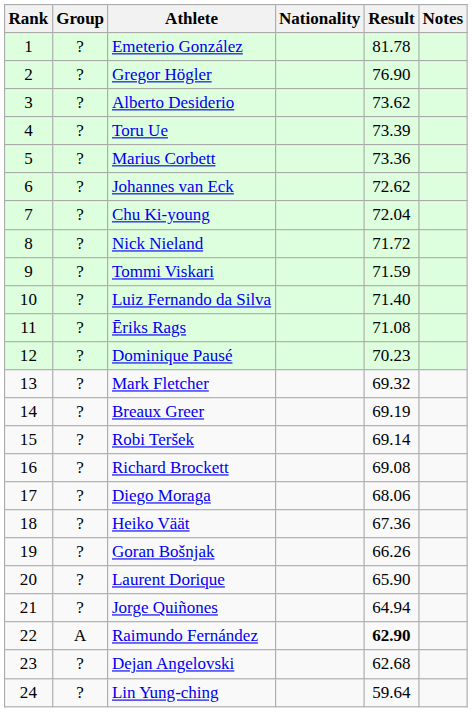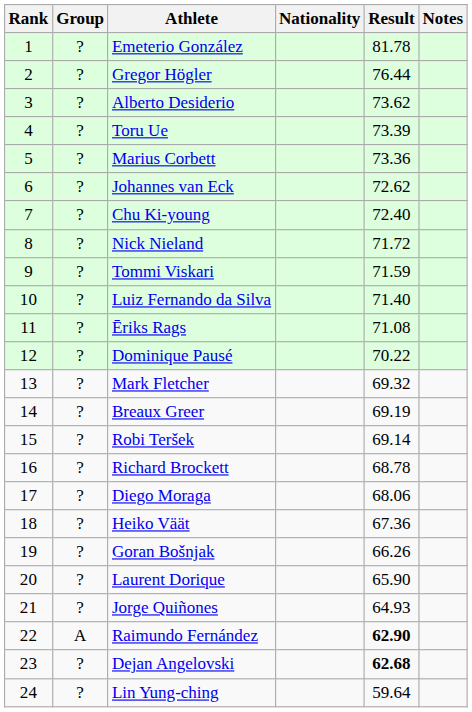 <table class="wikitable sortable" style="text-align:center;font-size:95%">
 <tr>
 <th>Rank</th>
 <th>Group</th>
 <th>Athlete</th>
 <th>Nationality</th>
 <th>Result</th>
 <th>Notes</th>
 </tr>
 <tr bgcolor=ddffdd>
 <td>1</td>
 <td>?</td>
 <td align="left"><a href='#'>Emeterio González</a></td>
 <td align=left></td>
 <td>81.78</td>
 <td></td>
 </tr>
 <tr bgcolor=ddffdd>
 <td>2</td>
 <td>?</td>
 <td align="left"><a href='#'>Gregor Högler</a></td>
 <td align=left></td>
-<td>76.90</td>
+<td>76.44</td>
 <td></td>
 </tr>
 <tr bgcolor=ddffdd>
 <td>3</td>
 <td>?</td>
 <td align="left"><a href='#'>Alberto Desiderio</a></td>
 <td align=left></td>
 <td>73.62</td>
 <td></td>
 </tr>
 <tr bgcolor=ddffdd>
 <td>4</td>
 <td>?</td>
 <td align="left"><a href='#'>Toru Ue</a></td>
 <td align=left></td>
 <td>73.39</td>
 <td></td>
 </tr>
 <tr bgcolor=ddffdd>
 <td>5</td>
 <td>?</td>
 <td align="left"><a href='#'>Marius Corbett</a></td>
 <td align=left></td>
 <td>73.36</td>
 <td></td>
 </tr>
 <tr bgcolor=ddffdd>
 <td>6</td>
 <td>?</td>
 <td align="left"><a href='#'>Johannes van Eck</a></td>
 <td align=left></td>
 <td>72.62</td>
 <td></td>
 </tr>
 <tr bgcolor=ddffdd>
 <td>7</td>
 <td>?</td>
 <td align="left"><a href='#'>Chu Ki-young</a></td>
 <td align=left></td>
-<td>72.04</td>
+<td>72.40</td>
 <td></td>
 </tr>
 <tr bgcolor=ddffdd>
 <td>8</td>
 <td>?</td>
 <td align="left"><a href='#'>Nick Nieland</a></td>
 <td align=left></td>
 <td>71.72</td>
 <td></td>
 </tr>
 <tr bgcolor=ddffdd>
 <td>9</td>
 <td>?</td>
 <td align="left"><a href='#'>Tommi Viskari</a></td>
 <td align=left></td>
 <td>71.59</td>
 <td></td>
 </tr>
 <tr bgcolor=ddffdd>
 <td>10</td>
 <td>?</td>
 <td align="left"><a href='#'>Luiz Fernando da Silva</a></td>
 <td align=left></td>
 <td>71.40</td>
 <td></td>
 </tr>
 <tr bgcolor=ddffdd>
 <td>11</td>
 <td>?</td>
 <td align="left"><a href='#'>Ēriks Rags</a></td>
 <td align=left></td>
 <td>71.08</td>
 <td></td>
 </tr>
 <tr bgcolor=ddffdd>
 <td>12</td>
 <td>?</td>
 <td align=left><a href='#'>Dominique Pausé</a></td>
 <td align=left></td>
-<td>70.23</td>
+<td>70.22</td>
 <td></td>
 </tr>
 <tr>
 <td>13</td>
 <td>?</td>
 <td align="left"><a href='#'>Mark Fletcher</a></td>
 <td align=left></td>
 <td>69.32</td>
 <td></td>
 </tr>
 <tr>
 <td>14</td>
 <td>?</td>
 <td align="left"><a href='#'>Breaux Greer</a></td>
 <td align=left></td>
 <td>69.19</td>
 <td></td>
 </tr>
 <tr>
 <td>15</td>
 <td>?</td>
 <td align="left"><a href='#'>Robi Teršek</a></td>
 <td align=left></td>
 <td>69.14</td>
 <td></td>
 </tr>
 <tr>
 <td>16</td>
 <td>?</td>
 <td align="left"><a href='#'>Richard Brockett</a></td>
 <td align=left></td>
-<td>69.08</td>
+<td>68.78</td>
 <td></td>
 </tr>
 <tr>
 <td>17</td>
 <td>?</td>
 <td align="left"><a href='#'>Diego Moraga</a></td>
 <td align=left></td>
 <td>68.06</td>
 <td></td>
 </tr>
 <tr>
 <td>18</td>
 <td>?</td>
 <td align="left"><a href='#'>Heiko Väät</a></td>
 <td align=left></td>
 <td>67.36</td>
 <td></td>
 </tr>
 <tr>
 <td>19</td>
 <td>?</td>
 <td align="left"><a href='#'>Goran Bošnjak</a></td>
 <td align=left></td>
 <td>66.26</td>
 <td></td>
 </tr>
 <tr>
 <td>20</td>
 <td>?</td>
 <td align="left"><a href='#'>Laurent Dorique</a></td>
 <td align=left></td>
 <td>65.90</td>
 <td></td>
 </tr>
 <tr>
 <td>21</td>
 <td>?</td>
 <td align="left"><a href='#'>Jorge Quiñones</a></td>
 <td align=left></td>
-<td>64.94</td>
+<td>64.93</td>
 <td></td>
 </tr>
 <tr>
 <td>22</td>
 <td>A</td>
 <td align="left"><a href='#'>Raimundo Fernández</a></td>
 <td align=left></td>
 <td><strong>62.90</strong></td>
 <td></td>
 </tr>
 <tr>
 <td>23</td>
 <td>?</td>
 <td align="left"><a href='#'>Dejan Angelovski</a></td>
 <td align=left></td>
-<td>62.68</td>
+<td><strong>62.68</strong></td>
 <td></td>
 </tr>
 <tr>
 <td>24</td>
 <td>?</td>
 <td align="left"><a href='#'>Lin Yung-ching</a></td>
 <td align=left></td>
 <td>59.64</td>
 <td></td>
 </tr>
 </table>
